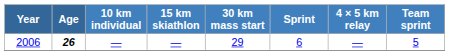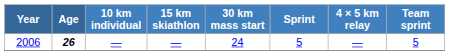 <table class="wikitable" style="font-size:95%; text-align:center; border:grey solid 1px; border-collapse:collapse; background:#ffffff;">
 <tr>
 <th style="background-color:#369; color:white; width:60px;"> Year </th>
 <th style="background-color:#369; color:white; width:40px;"> Age </th>
 <th style="background-color:#4180be; color:white; width:75px;"> 10 km <br> individual </th>
 <th style="background-color:#4180be; color:white; width:75px;"> 15 km <br> skiathlon </th>
 <th style="background-color:#4180be; color:white; width:75px;"> 30 km <br> mass start </th>
 <th style="background-color:#4180be; color:white; width:75px;"> Sprint </th>
 <th style="background-color:#4180be; color:white; width:75px;"> 4 × 5 km <br> relay </th>
 <th style="background-color:#4180be; color:white; width:75px;"> Team <br> sprint </th>
 </tr>
 <tr>
 <td><a href='#'>2006</a></td>
 <td><strong><em>26</em></strong></td>
 <td><a href='#'>—</a></td>
 <td><a href='#'>—</a></td>
-<td><a href='#'>29</a></td>
-<td><a href='#'>6</a></td>
+<td><a href='#'>24</a></td>
+<td><a href='#'>5</a></td>
 <td><a href='#'>—</a></td>
 <td><a href='#'>5</a></td>
 </tr>
 <tr>
 </tr>
 </table>
